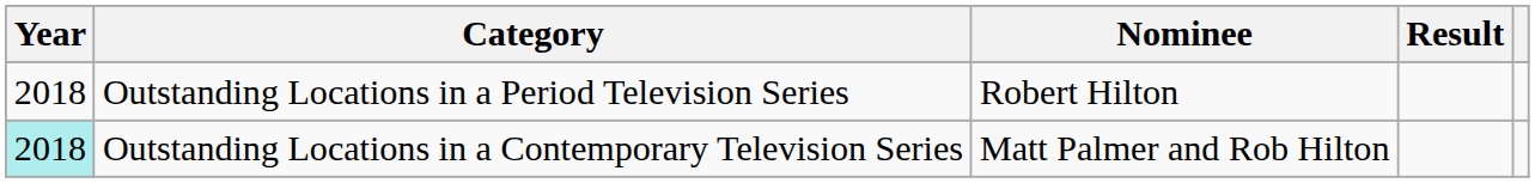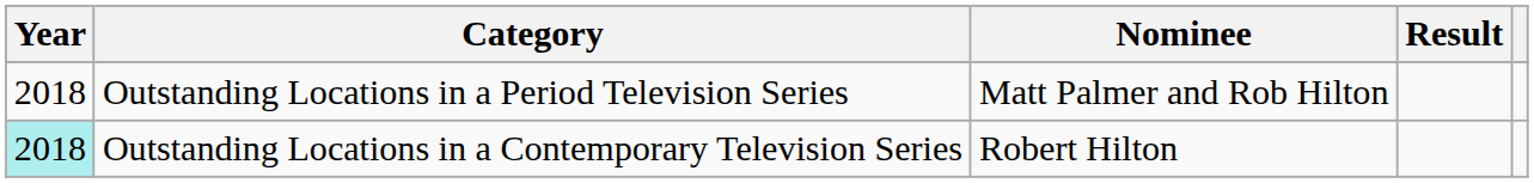 <table class="wikitable sortable">
 <tr>
 <th scope="col">Year</th>
 <th scope="col">Category</th>
 <th scope="col">Nominee</th>
 <th scope="col">Result</th>
 <th scope="col" class="unsortable"></th>
 </tr>
 <tr>
 <td>2018</td>
 <td scope="row">Outstanding Locations in a Period Television Series</td>
-<td>Robert Hilton</td>
+<td>Matt Palmer and Rob Hilton</td>
 <td></td>
 <td style="text-align: center;"></td>
 </tr>
 <tr>
 <td style="background: paleturquoise;">2018</td>
 <td scope="row">Outstanding Locations in a Contemporary Television Series</td>
-<td>Matt Palmer and Rob Hilton</td>
+<td>Robert Hilton</td>
 <td></td>
 <td style="text-align: center;"></td>
 </tr>
 </table>
